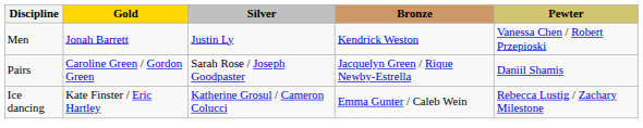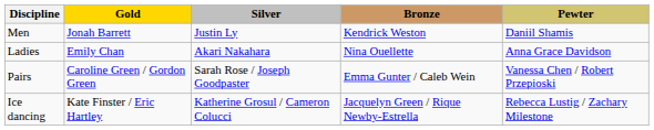 <table class="wikitable">
 <tr>
 <th>Discipline</th>
 <td align=center bgcolor=gold><strong>Gold</strong></td>
 <td align=center bgcolor=silver><strong>Silver</strong></td>
 <td align=center bgcolor=cc9966><strong>Bronze</strong></td>
 <td align=center bgcolor=d1c571><strong>Pewter</strong></td>
 </tr>
 <tr>
 <td>Men</td>
 <td><a href='#'>Jonah Barrett</a></td>
 <td><a href='#'>Justin Ly</a></td>
 <td><a href='#'>Kendrick Weston</a></td>
-<td><a href='#'>Vanessa Chen</a> / <a href='#'>Robert Przepioski</a></td>
+<td><a href='#'>Daniil Shamis</a></td>
+</tr>
+<tr>
+<td>Ladies</td>
+<td><a href='#'>Emily Chan</a></td>
+<td><a href='#'>Akari Nakahara</a></td>
+<td><a href='#'>Nina Ouellette</a></td>
+<td><a href='#'>Anna Grace Davidson</a></td>
 </tr>
 <tr>
 <td>Pairs</td>
 <td><a href='#'>Caroline Green</a> / <a href='#'>Gordon Green</a></td>
 <td>Sarah Rose / <a href='#'>Joseph Goodpaster</a></td>
-<td><a href='#'>Jacquelyn Green</a> / <a href='#'>Rique Newby-Estrella</a></td>
-<td><a href='#'>Daniil Shamis</a></td>
+<td><a href='#'>Emma Gunter</a> / Caleb Wein</td>
+<td><a href='#'>Vanessa Chen</a> / <a href='#'>Robert Przepioski</a></td>
 </tr>
 <tr>
 <td>Ice dancing</td>
 <td>Kate Finster / <a href='#'>Eric Hartley</a></td>
 <td><a href='#'>Katherine Grosul</a> / <a href='#'>Cameron Colucci</a></td>
-<td><a href='#'>Emma Gunter</a> / Caleb Wein</td>
+<td><a href='#'>Jacquelyn Green</a> / <a href='#'>Rique Newby-Estrella</a></td>
 <td><a href='#'>Rebecca Lustig</a> / <a href='#'>Zachary Milestone</a></td>
 </tr>
 </table>
